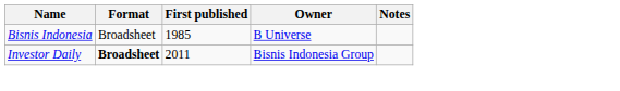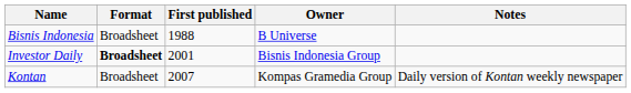 <table class="wikitable sortable" style="font-size: 100%">
 <tr>
 <th>Name</th>
 <th>Format</th>
 <th>First published</th>
 <th>Owner</th>
 <th>Notes</th>
 </tr>
 <tr>
 <td><em><a href='#'>Bisnis Indonesia</a></em></td>
 <td>Broadsheet</td>
-<td>1985</td>
+<td>1988</td>
 <td><a href='#'>B Universe</a></td>
 <td></td>
 </tr>
 <tr>
 <td><em><a href='#'>Investor Daily</a></em></td>
 <td><strong>Broadsheet</strong></td>
-<td>2011</td>
+<td>2001</td>
 <td><a href='#'>Bisnis Indonesia Group</a></td>
 <td></td>
 </tr>
+<tr>
+<td><em><a href='#'>Kontan</a></em></td>
+<td>Broadsheet</td>
+<td>2007</td>
+<td>Kompas Gramedia Group</td>
+<td>Daily version of <em>Kontan</em> weekly newspaper</td>
+</tr>
 </table>
